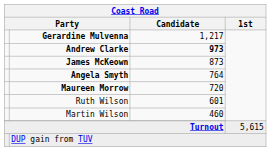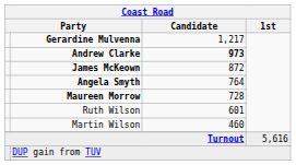 <table class="wikitable">
 <tr>
 <th colspan="4" align="center"><a href='#'>Coast Road</a></th>
 </tr>
 <tr>
 <th colspan="2" align="center" width=200>Party</th>
 <th width=150>Candidate</th>
 <th width=60>1st </th>
 </tr>
 <tr>
 <td></td>
 <td align="right"><strong>Gerardine Mulvenna</strong></td>
 <td align="right">1,217</td>
 </tr>
 <tr>
 <td></td>
 <td align="right"><strong>Andrew Clarke</strong></td>
 <td align="right"><strong>973</strong></td>
 </tr>
 <tr>
 <td></td>
 <td align="right"><strong>James McKeown</strong></td>
-<td align="right">873</td>
+<td align="right">872</td>
 </tr>
 <tr>
 <td></td>
 <td align="right"><strong>Angela Smyth</strong></td>
 <td align="right">764</td>
 </tr>
 <tr>
 <td></td>
 <td align="right"><strong>Maureen Morrow</strong></td>
-<td align="right">720</td>
+<td align="right">728</td>
 </tr>
 <tr>
 <td></td>
 <td align="right">Ruth Wilson</td>
 <td align="right">601</td>
 </tr>
 <tr>
 <td></td>
 <td align="right">Martin Wilson</td>
 <td align="right">460</td>
 </tr>
 <tr>
 </tr>
 <tr bgcolor="EEEEEE">
 <td colspan=3 align="right"><strong><a href='#'>Turnout</a></strong></td>
-<td align="right">5,615</td>
+<td align="right">5,616</td>
 </tr>
 <tr bgcolor="EEEEEE">
 <td bgcolor=></td>
 <td colspan=4 bgcolor="EEEEEE"><a href='#'>DUP</a> gain from <a href='#'>TUV</a></td>
 </tr>
 </table>
